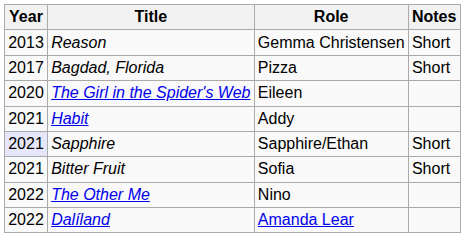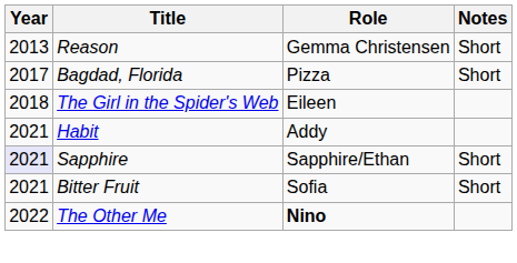 <table class="wikitable">
 <tr>
 <th>Year</th>
 <th>Title</th>
 <th>Role</th>
 <th>Notes</th>
 </tr>
 <tr>
 <td>2013</td>
 <td><em>Reason</em></td>
 <td>Gemma Christensen</td>
 <td>Short</td>
 </tr>
 <tr>
 <td>2017</td>
 <td><em>Bagdad, Florida</em></td>
 <td>Pizza</td>
 <td>Short</td>
 </tr>
 <tr>
-<td>2020</td>
+<td>2018</td>
 <td><em><a href='#'>The Girl in the Spider's Web</a></em></td>
 <td>Eileen</td>
 <td></td>
 </tr>
 <tr>
 <td>2021</td>
 <td><em><a href='#'>Habit</a></em></td>
 <td>Addy</td>
 <td></td>
 </tr>
 <tr>
 <td style="background: lavender;">2021</td>
 <td><em>Sapphire</em></td>
 <td>Sapphire/Ethan</td>
 <td>Short</td>
 </tr>
 <tr>
 <td>2021</td>
 <td><em>Bitter Fruit</em></td>
 <td>Sofia</td>
 <td>Short</td>
 </tr>
 <tr>
 <td>2022</td>
 <td><em><a href='#'>The Other Me</a></em></td>
-<td>Nino</td>
-<td></td>
-</tr>
-<tr>
-<td>2022</td>
-<td><em><a href='#'>Dalíland</a></em></td>
-<td><a href='#'>Amanda Lear</a></td>
+<td><strong>Nino</strong></td>
 <td></td>
 </tr>
 </table>
